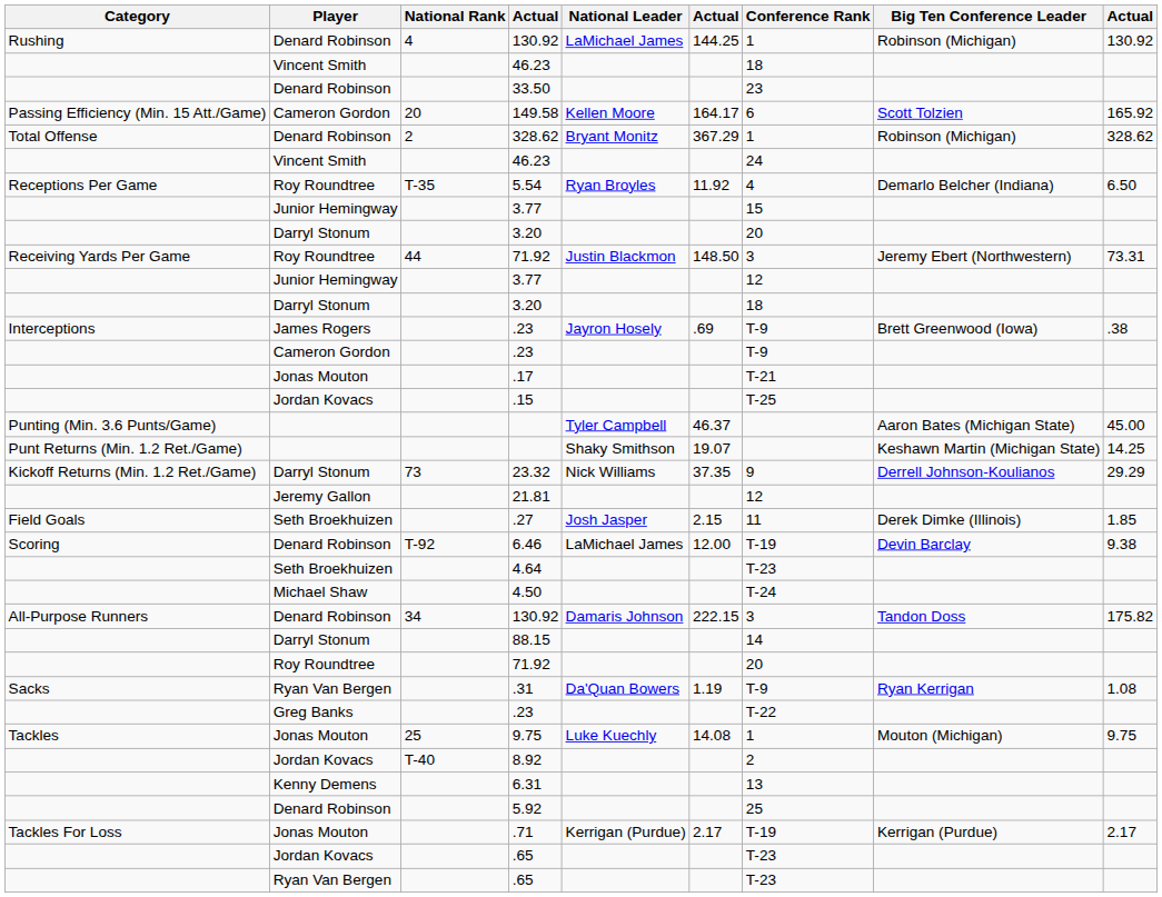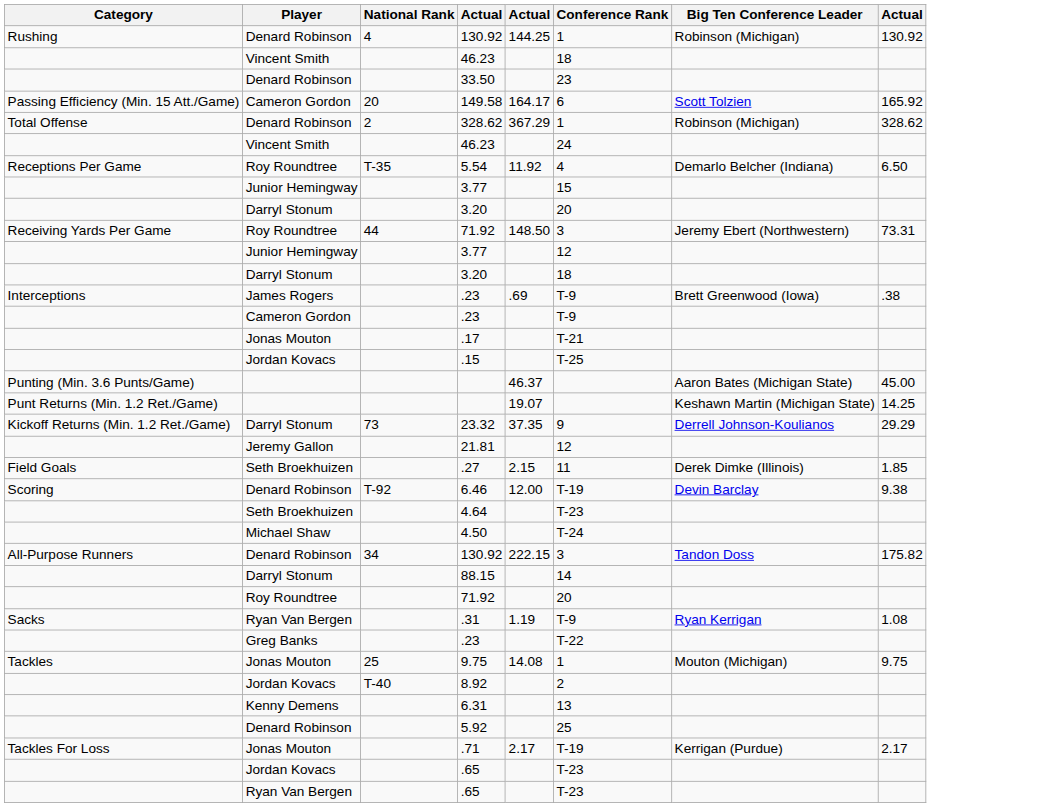 <table class="wikitable" style="text-align:left">
 <tr>
 <th>Category</th>
 <th>Player</th>
 <th>National Rank</th>
 <th>Actual</th>
-<th>National Leader</th>
 <th>Actual</th>
 <th>Conference Rank</th>
 <th>Big Ten Conference Leader</th>
 <th>Actual</th>
 </tr>
 <tr>
 <td>Rushing</td>
 <td>Denard Robinson</td>
 <td>4</td>
 <td>130.92</td>
-<td><a href='#'>LaMichael James</a></td>
 <td>144.25</td>
 <td>1</td>
 <td>Robinson (Michigan)</td>
 <td>130.92</td>
 </tr>
 <tr>
 <td></td>
 <td>Vincent Smith</td>
 <td></td>
 <td>46.23</td>
 <td></td>
-<td></td>
 <td>18</td>
 <td></td>
 <td></td>
 </tr>
 <tr>
 <td></td>
 <td>Denard Robinson</td>
 <td></td>
 <td>33.50</td>
 <td></td>
-<td></td>
 <td>23</td>
 <td></td>
 <td></td>
 </tr>
 <tr>
 <td>Passing Efficiency (Min. 15 Att./Game)</td>
 <td>Cameron Gordon</td>
 <td>20</td>
 <td>149.58</td>
-<td><a href='#'>Kellen Moore</a></td>
 <td>164.17</td>
 <td>6</td>
 <td><a href='#'>Scott Tolzien</a></td>
 <td>165.92</td>
 </tr>
 <tr>
 <td>Total Offense</td>
 <td>Denard Robinson</td>
 <td>2</td>
 <td>328.62</td>
-<td><a href='#'>Bryant Monitz</a></td>
 <td>367.29</td>
 <td>1</td>
 <td>Robinson (Michigan)</td>
 <td>328.62</td>
 </tr>
 <tr>
 <td></td>
 <td>Vincent Smith</td>
 <td></td>
 <td>46.23</td>
 <td></td>
-<td></td>
 <td>24</td>
 <td></td>
 <td></td>
 </tr>
 <tr>
 <td>Receptions Per Game</td>
 <td>Roy Roundtree</td>
 <td>T-35</td>
 <td>5.54</td>
-<td><a href='#'>Ryan Broyles</a></td>
 <td>11.92</td>
 <td>4</td>
 <td>Demarlo Belcher (Indiana)</td>
 <td>6.50</td>
 </tr>
 <tr>
 <td></td>
 <td>Junior Hemingway</td>
 <td></td>
 <td>3.77</td>
 <td></td>
-<td></td>
 <td>15</td>
 <td></td>
 <td></td>
 </tr>
 <tr>
 <td></td>
 <td>Darryl Stonum</td>
 <td></td>
 <td>3.20</td>
 <td></td>
-<td></td>
 <td>20</td>
 <td></td>
 <td></td>
 </tr>
 <tr>
 <td>Receiving Yards Per Game</td>
 <td>Roy Roundtree</td>
 <td>44</td>
 <td>71.92</td>
-<td><a href='#'>Justin Blackmon</a></td>
 <td>148.50</td>
 <td>3</td>
 <td>Jeremy Ebert (Northwestern)</td>
 <td>73.31</td>
 </tr>
 <tr>
 <td></td>
 <td>Junior Hemingway</td>
 <td></td>
 <td>3.77</td>
 <td></td>
-<td></td>
 <td>12</td>
 <td></td>
 <td></td>
 </tr>
 <tr>
 <td></td>
 <td>Darryl Stonum</td>
 <td></td>
 <td>3.20</td>
 <td></td>
-<td></td>
 <td>18</td>
 <td></td>
 <td></td>
 </tr>
 <tr>
 <td>Interceptions</td>
 <td>James Rogers</td>
 <td></td>
 <td>.23</td>
-<td><a href='#'>Jayron Hosely</a></td>
 <td>.69</td>
 <td>T-9</td>
 <td>Brett Greenwood (Iowa)</td>
 <td>.38</td>
 </tr>
 <tr>
 <td></td>
 <td>Cameron Gordon</td>
 <td></td>
 <td>.23</td>
 <td></td>
-<td></td>
 <td>T-9</td>
 <td></td>
 <td></td>
 </tr>
 <tr>
 <td></td>
 <td>Jonas Mouton</td>
 <td></td>
 <td>.17</td>
-<td></td>
 <td></td>
 <td>T-21</td>
 <td></td>
 <td></td>
 </tr>
 <tr>
 <td></td>
 <td>Jordan Kovacs</td>
 <td></td>
 <td>.15</td>
 <td></td>
-<td></td>
 <td>T-25</td>
 <td></td>
 <td></td>
 </tr>
 <tr>
 <td>Punting (Min. 3.6 Punts/Game)</td>
 <td></td>
 <td></td>
 <td></td>
-<td><a href='#'>Tyler Campbell</a></td>
 <td>46.37</td>
 <td></td>
 <td>Aaron Bates (Michigan State)</td>
 <td>45.00</td>
 </tr>
 <tr>
 <td>Punt Returns (Min. 1.2 Ret./Game)</td>
 <td></td>
 <td></td>
 <td></td>
-<td>Shaky Smithson</td>
 <td>19.07</td>
 <td></td>
 <td>Keshawn Martin (Michigan State)</td>
 <td>14.25</td>
 </tr>
 <tr>
 <td>Kickoff Returns (Min. 1.2 Ret./Game)</td>
 <td>Darryl Stonum</td>
 <td>73</td>
 <td>23.32</td>
-<td>Nick Williams</td>
 <td>37.35</td>
 <td>9</td>
 <td><a href='#'>Derrell Johnson-Koulianos</a></td>
 <td>29.29</td>
 </tr>
 <tr>
 <td></td>
 <td>Jeremy Gallon</td>
 <td></td>
 <td>21.81</td>
 <td></td>
-<td></td>
 <td>12</td>
 <td></td>
 <td></td>
 </tr>
 <tr>
 <td>Field Goals</td>
 <td>Seth Broekhuizen</td>
 <td></td>
 <td>.27</td>
-<td><a href='#'>Josh Jasper</a></td>
 <td>2.15</td>
 <td>11</td>
 <td>Derek Dimke (Illinois)</td>
 <td>1.85</td>
 </tr>
 <tr>
 <td>Scoring</td>
 <td>Denard Robinson</td>
 <td>T-92</td>
 <td>6.46</td>
-<td>LaMichael James</td>
 <td>12.00</td>
 <td>T-19</td>
 <td><a href='#'>Devin Barclay</a></td>
 <td>9.38</td>
 </tr>
 <tr>
 <td></td>
 <td>Seth Broekhuizen</td>
 <td></td>
 <td>4.64</td>
 <td></td>
-<td></td>
 <td>T-23</td>
 <td></td>
 <td></td>
 </tr>
 <tr>
 <td></td>
 <td>Michael Shaw</td>
 <td></td>
 <td>4.50</td>
 <td></td>
-<td></td>
 <td>T-24</td>
 <td></td>
 <td></td>
 </tr>
 <tr>
 <td>All-Purpose Runners</td>
 <td>Denard Robinson</td>
 <td>34</td>
 <td>130.92</td>
-<td><a href='#'>Damaris Johnson</a></td>
 <td>222.15</td>
 <td>3</td>
 <td><a href='#'>Tandon Doss</a></td>
 <td>175.82</td>
 </tr>
 <tr>
 <td></td>
 <td>Darryl Stonum</td>
 <td></td>
 <td>88.15</td>
 <td></td>
-<td></td>
 <td>14</td>
 <td></td>
 <td></td>
 </tr>
 <tr>
 <td></td>
 <td>Roy Roundtree</td>
 <td></td>
 <td>71.92</td>
 <td></td>
-<td></td>
 <td>20</td>
 <td></td>
 <td></td>
 </tr>
 <tr>
 <td>Sacks</td>
 <td>Ryan Van Bergen</td>
 <td></td>
 <td>.31</td>
-<td><a href='#'>Da'Quan Bowers</a></td>
 <td>1.19</td>
 <td>T-9</td>
 <td><a href='#'>Ryan Kerrigan</a></td>
 <td>1.08</td>
 </tr>
 <tr>
 <td></td>
 <td>Greg Banks</td>
 <td></td>
 <td>.23</td>
 <td></td>
-<td></td>
 <td>T-22</td>
 <td></td>
 <td></td>
 </tr>
 <tr>
 <td>Tackles</td>
 <td>Jonas Mouton</td>
 <td>25</td>
 <td>9.75</td>
-<td><a href='#'>Luke Kuechly</a></td>
 <td>14.08</td>
 <td>1</td>
 <td>Mouton (Michigan)</td>
 <td>9.75</td>
 </tr>
 <tr>
 <td></td>
 <td>Jordan Kovacs</td>
 <td>T-40</td>
 <td>8.92</td>
 <td></td>
-<td></td>
 <td>2</td>
 <td></td>
 <td></td>
 </tr>
 <tr>
 <td></td>
 <td>Kenny Demens</td>
 <td></td>
 <td>6.31</td>
-<td></td>
 <td></td>
 <td>13</td>
 <td></td>
 <td></td>
 </tr>
 <tr>
 <td></td>
 <td>Denard Robinson</td>
 <td></td>
 <td>5.92</td>
 <td></td>
-<td></td>
 <td>25</td>
 <td></td>
 <td></td>
 </tr>
 <tr>
 <td>Tackles For Loss</td>
 <td>Jonas Mouton</td>
 <td></td>
 <td>.71</td>
-<td>Kerrigan (Purdue)</td>
 <td>2.17</td>
 <td>T-19</td>
 <td>Kerrigan (Purdue)</td>
 <td>2.17</td>
 </tr>
 <tr>
 <td></td>
 <td>Jordan Kovacs</td>
 <td></td>
 <td>.65</td>
 <td></td>
-<td></td>
 <td>T-23</td>
 <td></td>
 <td></td>
 </tr>
 <tr>
 <td></td>
 <td>Ryan Van Bergen</td>
 <td></td>
 <td>.65</td>
 <td></td>
-<td></td>
 <td>T-23</td>
 <td></td>
 <td></td>
 </tr>
 </table>
